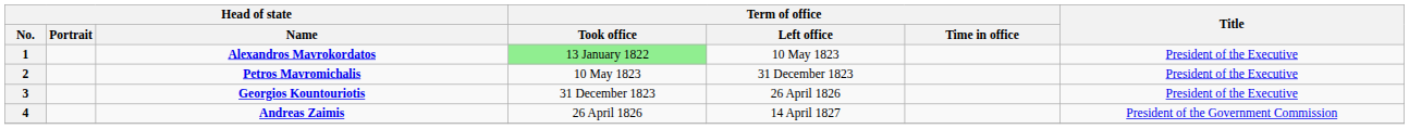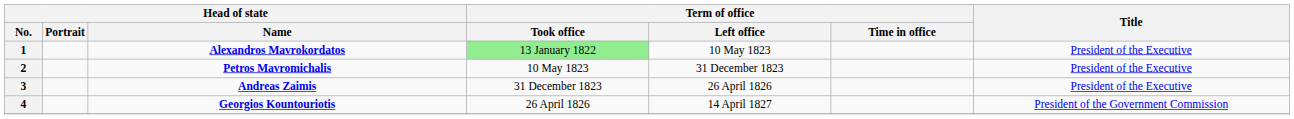 <table class="wikitable" style="text-align:center; width:90%">
 <tr>
 <th width=35% colspan=3>Head of state</th>
 <th width=40% colspan=3>Term of office</th>
 <th width=25% rowspan=2>Title</th>
 </tr>
 <tr>
 <th width=3%>No.</th>
 <th>Portrait</th>
 <th width=30%>Name<br></th>
 <th>Took office</th>
 <th>Left office</th>
 <th>Time in office</th>
 </tr>
 <tr>
 <th>1</th>
 <td></td>
 <td><strong><a href='#'>Alexandros Mavrokordatos</a></strong><br></td>
 <td style="background: lightgreen;">13 January 1822</td>
 <td>10 May 1823</td>
 <td></td>
 <td><a href='#'>President of the Executive</a></td>
 </tr>
 <tr>
 <th>2</th>
 <td></td>
 <td><strong><a href='#'>Petros Mavromichalis</a></strong><br></td>
 <td>10 May 1823</td>
 <td>31 December 1823</td>
 <td></td>
 <td><a href='#'>President of the Executive</a></td>
 </tr>
 <tr>
 <th>3</th>
 <td></td>
-<td><strong><a href='#'>Georgios Kountouriotis</a></strong><br></td>
+<td><strong><a href='#'>Andreas Zaimis</a></strong><br></td>
 <td>31 December 1823</td>
 <td>26 April 1826</td>
 <td></td>
 <td><a href='#'>President of the Executive</a></td>
 </tr>
 <tr>
 <th>4</th>
 <td></td>
-<td><strong><a href='#'>Andreas Zaimis</a></strong><br></td>
+<td><strong><a href='#'>Georgios Kountouriotis</a></strong><br></td>
 <td>26 April 1826</td>
 <td>14 April 1827</td>
 <td></td>
 <td><a href='#'>President of the Government Commission</a></td>
 </tr>
 <tr>
 </tr>
 </table>
